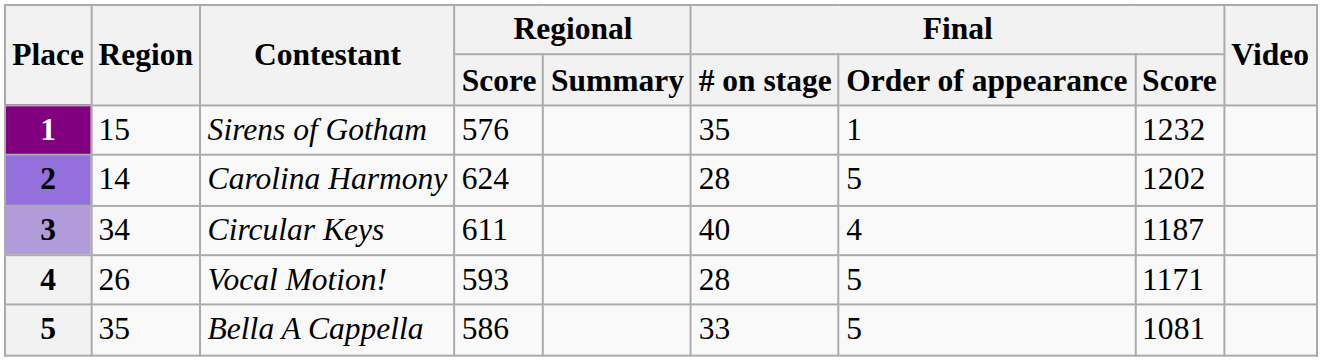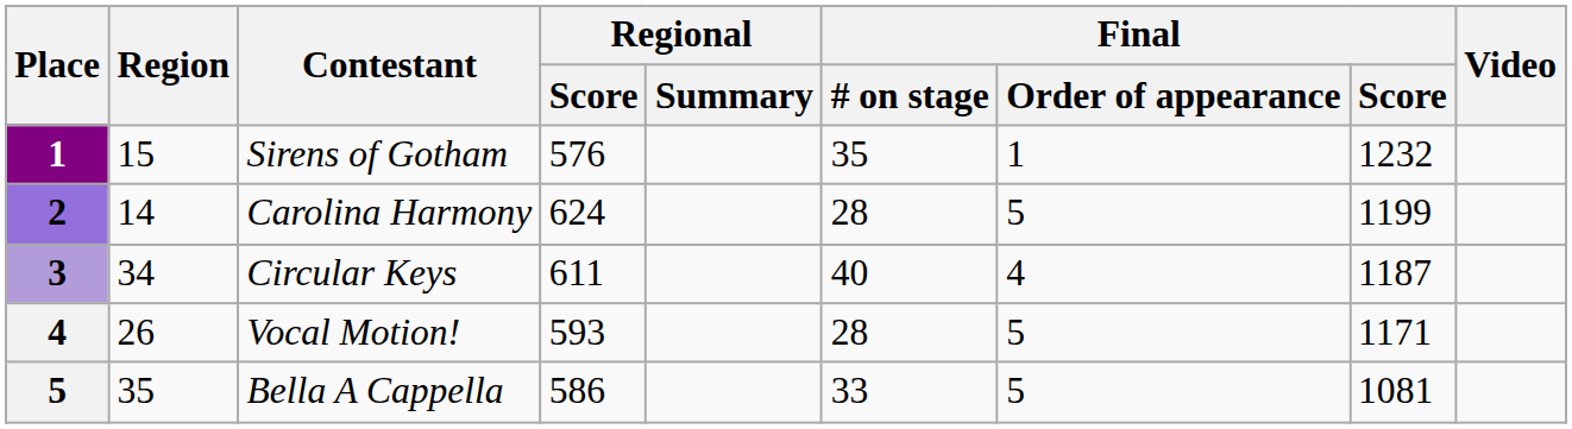 <table class="wikitable sortable">
 <tr>
 <th rowspan="2" scope="col">Place</th>
 <th rowspan="2" scope="col">Region</th>
 <th rowspan="2" scope="col">Contestant</th>
 <th colspan="2" scope="col">Regional</th>
 <th colspan="3">Final</th>
 <th rowspan="2" scope="col" class="unsortable">Video<br></th>
 </tr>
 <tr>
 <th scope="col">Score</th>
 <th scope="col" class="unsortable">Summary</th>
 <th># on stage</th>
 <th scope="col">Order of appearance</th>
 <th scope="col">Score</th>
 </tr>
 <tr>
 <th scope="row" style="background: #800080; color:#fff;">1</th>
 <td>15</td>
 <td><em>Sirens of Gotham</em></td>
 <td>576</td>
 <td></td>
 <td>35</td>
 <td>1</td>
 <td>1232</td>
 <td></td>
 </tr>
 <tr>
 <th style="background: #9370DB;">2</th>
 <td>14</td>
 <td><em>Carolina Harmony</em></td>
 <td>624</td>
 <td></td>
 <td>28</td>
 <td>5</td>
-<td>1202</td>
+<td>1199</td>
 <td></td>
 </tr>
 <tr>
 <th style="background: #B19CD9;">3</th>
 <td>34</td>
 <td><em>Circular Keys</em></td>
 <td>611</td>
 <td></td>
 <td>40</td>
 <td>4</td>
 <td>1187</td>
 <td></td>
 </tr>
 <tr>
 <th>4</th>
 <td>26</td>
 <td><em>Vocal Motion!</em></td>
 <td>593</td>
 <td></td>
 <td>28</td>
 <td>5</td>
 <td>1171</td>
 <td></td>
 </tr>
 <tr>
 <th>5</th>
 <td>35</td>
 <td><em>Bella A Cappella</em></td>
 <td>586</td>
 <td></td>
 <td>33</td>
 <td>5</td>
 <td>1081</td>
 <td></td>
 </tr>
 </table>
